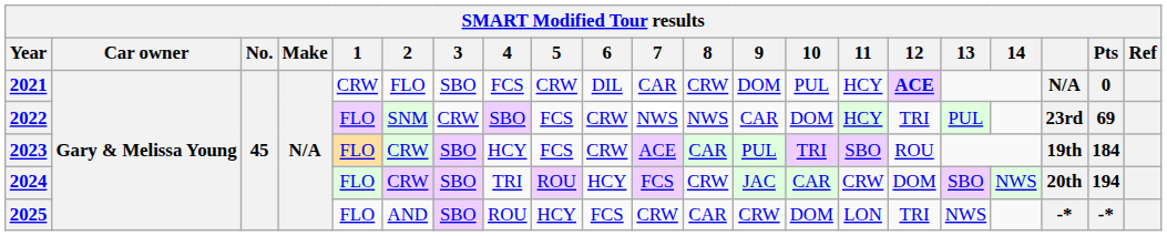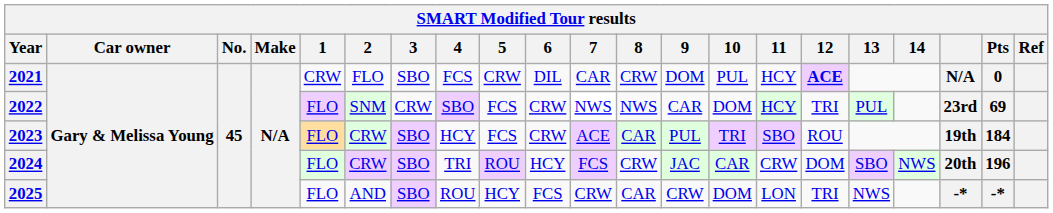 <table class="wikitable" style="text-align:center; font-size:75%">
 <tr>
 <th colspan=38><a href='#'>SMART Modified Tour</a> results</th>
 </tr>
 <tr>
 <th>Year</th>
 <th>Car owner</th>
 <th>No.</th>
 <th>Make</th>
 <th>1</th>
 <th>2</th>
 <th>3</th>
 <th>4</th>
 <th>5</th>
 <th>6</th>
 <th>7</th>
 <th>8</th>
 <th>9</th>
 <th>10</th>
 <th>11</th>
 <th>12</th>
 <th>13</th>
 <th>14</th>
 <th></th>
 <th>Pts</th>
 <th>Ref</th>
 </tr>
 <tr>
 <th><a href='#'>2021</a></th>
 <th rowspan=5>Gary & Melissa Young</th>
 <th rowspan=5>45</th>
 <th rowspan=5>N/A</th>
 <td><a href='#'>CRW</a></td>
 <td><a href='#'>FLO</a></td>
 <td><a href='#'>SBO</a></td>
 <td><a href='#'>FCS</a></td>
 <td><a href='#'>CRW</a></td>
 <td><a href='#'>DIL</a></td>
 <td><a href='#'>CAR</a></td>
 <td><a href='#'>CRW</a></td>
 <td><a href='#'>DOM</a></td>
 <td><a href='#'>PUL</a></td>
 <td><a href='#'>HCY</a></td>
 <td style="background:#EFCFFF;"><strong><a href='#'>ACE</a></strong><br></td>
 <td colspan=2></td>
 <th>N/A</th>
 <th>0</th>
 <th></th>
 </tr>
 <tr>
 <th><a href='#'>2022</a></th>
 <td style="background:#EFCFFF;"><a href='#'>FLO</a><br></td>
 <td style="background:#DFFFDF;"><a href='#'>SNM</a><br></td>
 <td><a href='#'>CRW</a></td>
 <td style="background:#EFCFFF;"><a href='#'>SBO</a><br></td>
 <td><a href='#'>FCS</a></td>
 <td><a href='#'>CRW</a></td>
 <td style="background:#FFFFFF;"><a href='#'>NWS</a><br></td>
 <td><a href='#'>NWS</a></td>
 <td><a href='#'>CAR</a></td>
 <td><a href='#'>DOM</a></td>
 <td style="background:#DFFFDF;"><a href='#'>HCY</a><br></td>
 <td><a href='#'>TRI</a></td>
 <td style="background:#DFFFDF;"><a href='#'>PUL</a><br></td>
 <td></td>
 <th>23rd</th>
 <th>69</th>
 <th></th>
 </tr>
 <tr>
 <th><a href='#'>2023</a></th>
 <td style="background:#FFDF9F;"><a href='#'>FLO</a><br></td>
 <td style="background:#DFFFDF;"><a href='#'>CRW</a><br></td>
 <td style="background:#EFCFFF;"><a href='#'>SBO</a><br></td>
 <td><a href='#'>HCY</a></td>
 <td><a href='#'>FCS</a></td>
 <td><a href='#'>CRW</a></td>
 <td style="background:#EFCFFF;"><a href='#'>ACE</a><br></td>
 <td style="background:#DFFFDF;"><a href='#'>CAR</a><br></td>
 <td style="background:#DFFFDF;"><a href='#'>PUL</a><br></td>
 <td style="background:#EFCFFF;"><a href='#'>TRI</a><br></td>
 <td style="background:#EFCFFF;"><a href='#'>SBO</a><br></td>
 <td><a href='#'>ROU</a></td>
 <td colspan=2></td>
 <th>19th</th>
 <th>184</th>
 <th></th>
 </tr>
 <tr>
 <th><a href='#'>2024</a></th>
 <td style="background:#DFFFDF;"><a href='#'>FLO</a><br></td>
 <td style="background:#EFCFFF;"><a href='#'>CRW</a><br></td>
 <td style="background:#EFCFFF;"><a href='#'>SBO</a><br></td>
 <td><a href='#'>TRI</a></td>
 <td style="background:#EFCFFF;"><a href='#'>ROU</a><br></td>
 <td><a href='#'>HCY</a></td>
 <td style="background:#EFCFFF;"><a href='#'>FCS</a><br></td>
 <td><a href='#'>CRW</a></td>
 <td style="background:#DFFFDF;"><a href='#'>JAC</a><br></td>
 <td style="background:#DFFFDF;"><a href='#'>CAR</a><br></td>
 <td><a href='#'>CRW</a></td>
 <td><a href='#'>DOM</a></td>
 <td style="background:#EFCFFF;"><a href='#'>SBO</a><br></td>
 <td style="background:#DFFFDF;"><a href='#'>NWS</a><br></td>
 <th>20th</th>
-<th>194</th>
+<th>196</th>
 <th></th>
 </tr>
 <tr>
 <th><a href='#'>2025</a></th>
 <td><a href='#'>FLO</a></td>
 <td><a href='#'>AND</a></td>
 <td style="background:#EFCFFF;"><a href='#'>SBO</a><br></td>
 <td><a href='#'>ROU</a></td>
 <td><a href='#'>HCY</a></td>
 <td><a href='#'>FCS</a></td>
 <td><a href='#'>CRW</a></td>
 <td><a href='#'>CAR</a></td>
 <td><a href='#'>CRW</a></td>
 <td><a href='#'>DOM</a></td>
 <td><a href='#'>LON</a></td>
 <td><a href='#'>TRI</a></td>
 <td><a href='#'>NWS</a></td>
 <td></td>
 <th>-*</th>
 <th>-*</th>
 <th></th>
 </tr>
 </table>
